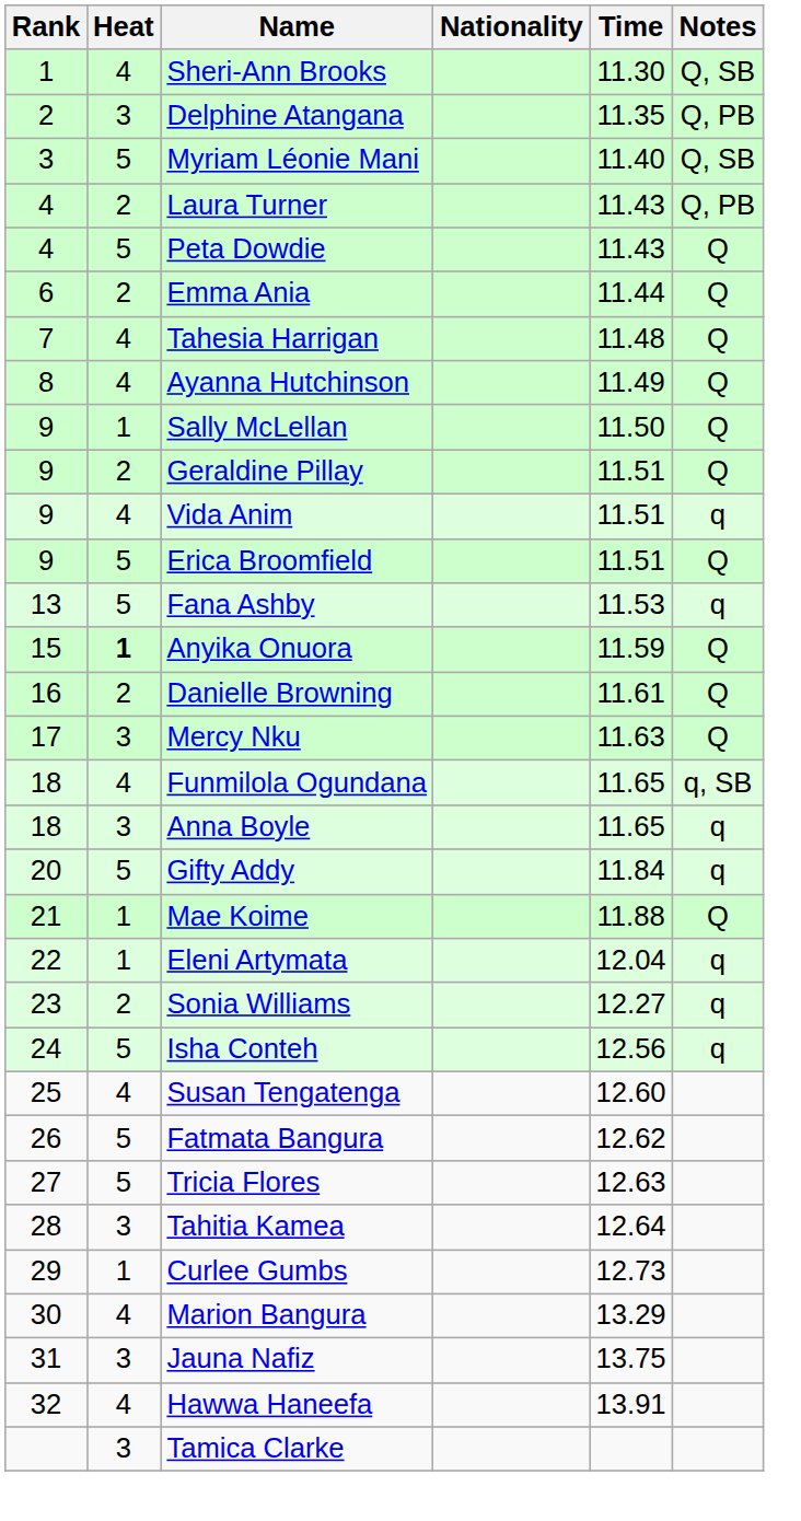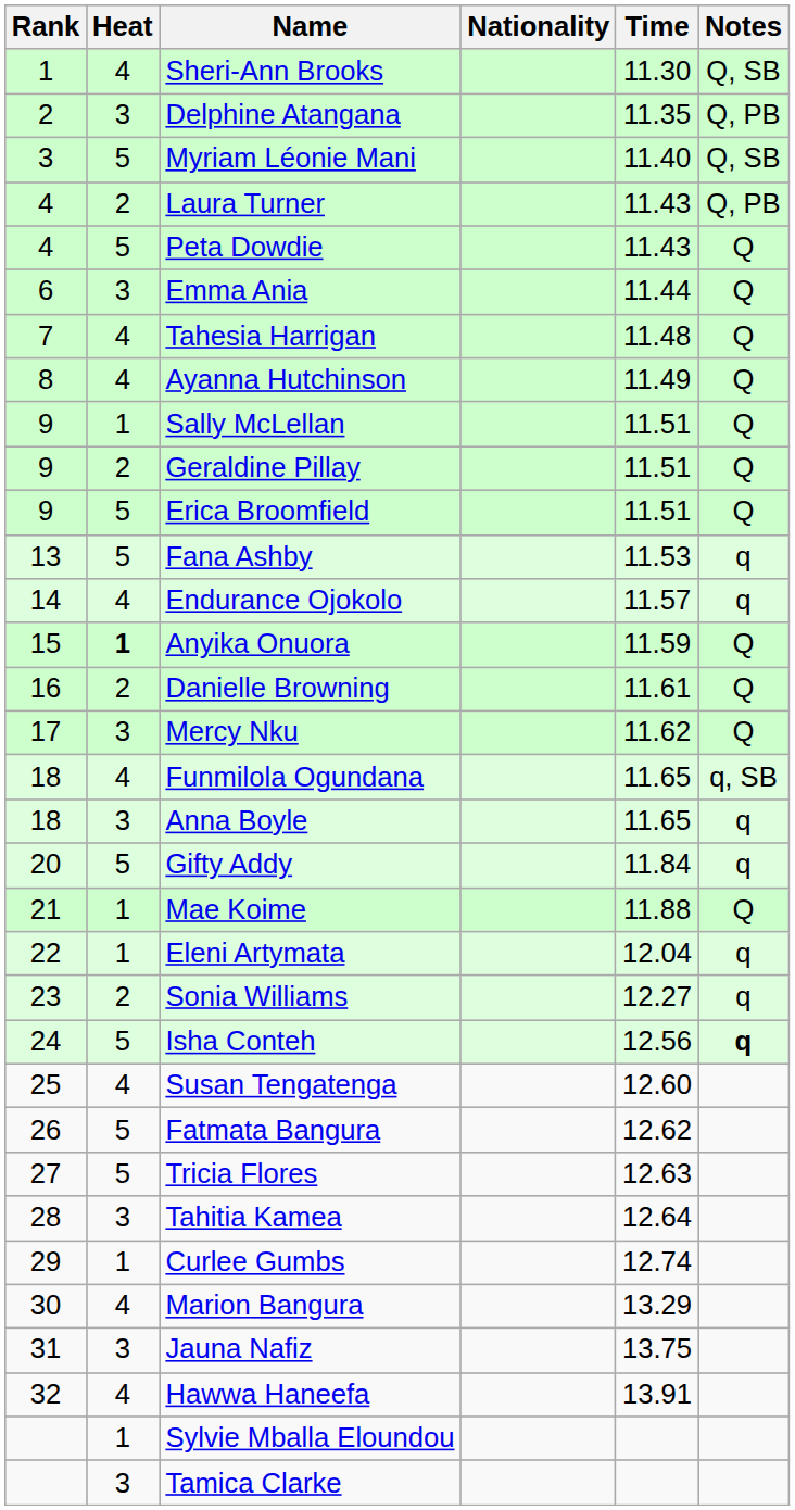 <table class="wikitable sortable" style="text-align:center">
 <tr>
 <th>Rank</th>
 <th>Heat</th>
 <th>Name</th>
 <th>Nationality</th>
 <th>Time</th>
 <th>Notes</th>
 </tr>
 <tr bgcolor=ccffcc>
 <td>1</td>
 <td>4</td>
 <td align=left><a href='#'>Sheri-Ann Brooks</a></td>
 <td align=left></td>
 <td>11.30</td>
 <td>Q, SB</td>
 </tr>
 <tr bgcolor=ccffcc>
 <td>2</td>
 <td>3</td>
 <td align=left><a href='#'>Delphine Atangana</a></td>
 <td align=left></td>
 <td>11.35</td>
 <td>Q, PB</td>
 </tr>
 <tr bgcolor=ccffcc>
 <td>3</td>
 <td>5</td>
 <td align=left><a href='#'>Myriam Léonie Mani</a></td>
 <td align=left></td>
 <td>11.40</td>
 <td>Q, SB</td>
 </tr>
 <tr bgcolor=ccffcc>
 <td>4</td>
 <td>2</td>
 <td align=left><a href='#'>Laura Turner</a></td>
 <td align=left></td>
 <td>11.43</td>
 <td>Q, PB</td>
 </tr>
 <tr bgcolor=ccffcc>
 <td>4</td>
 <td>5</td>
 <td align=left><a href='#'>Peta Dowdie</a></td>
 <td align=left></td>
 <td>11.43</td>
 <td>Q</td>
 </tr>
 <tr bgcolor=ccffcc>
 <td>6</td>
-<td>2</td>
+<td>3</td>
 <td align=left><a href='#'>Emma Ania</a></td>
 <td align=left></td>
 <td>11.44</td>
 <td>Q</td>
 </tr>
 <tr bgcolor=ccffcc>
 <td>7</td>
 <td>4</td>
 <td align=left><a href='#'>Tahesia Harrigan</a></td>
 <td align=left></td>
 <td>11.48</td>
 <td>Q</td>
 </tr>
 <tr bgcolor=ccffcc>
 <td>8</td>
 <td>4</td>
 <td align=left><a href='#'>Ayanna Hutchinson</a></td>
 <td align=left></td>
 <td>11.49</td>
 <td>Q</td>
 </tr>
 <tr bgcolor=ccffcc>
 <td>9</td>
 <td>1</td>
 <td align=left><a href='#'>Sally McLellan</a></td>
 <td align=left></td>
-<td>11.50</td>
+<td>11.51</td>
 <td>Q</td>
 </tr>
 <tr bgcolor=ccffcc>
 <td>9</td>
 <td>2</td>
 <td align=left><a href='#'>Geraldine Pillay</a></td>
 <td align=left></td>
 <td>11.51</td>
 <td>Q</td>
-</tr>
-<tr bgcolor=ddffdd>
-<td>9</td>
-<td>4</td>
-<td align=left><a href='#'>Vida Anim</a></td>
-<td align=left></td>
-<td>11.51</td>
-<td>q</td>
 </tr>
 <tr bgcolor=ccffcc>
 <td>9</td>
 <td>5</td>
 <td align=left><a href='#'>Erica Broomfield</a></td>
 <td align=left></td>
 <td>11.51</td>
 <td>Q</td>
 </tr>
 <tr bgcolor=ddffdd>
 <td>13</td>
 <td>5</td>
 <td align=left><a href='#'>Fana Ashby</a></td>
 <td align=left></td>
 <td>11.53</td>
+<td>q</td>
+</tr>
+<tr bgcolor=ddffdd>
+<td>14</td>
+<td>4</td>
+<td align=left><a href='#'>Endurance Ojokolo</a></td>
+<td align=left></td>
+<td>11.57</td>
 <td>q</td>
 </tr>
 <tr bgcolor=ccffcc>
 <td>15</td>
 <td><strong>1</strong></td>
 <td align=left><a href='#'>Anyika Onuora</a></td>
 <td align=left></td>
 <td>11.59</td>
 <td>Q</td>
 </tr>
 <tr bgcolor=ccffcc>
 <td>16</td>
 <td>2</td>
 <td align=left><a href='#'>Danielle Browning</a></td>
 <td align=left></td>
 <td>11.61</td>
 <td>Q</td>
 </tr>
 <tr bgcolor=ccffcc>
 <td>17</td>
 <td>3</td>
 <td align=left><a href='#'>Mercy Nku</a></td>
 <td align=left></td>
-<td>11.63</td>
+<td>11.62</td>
 <td>Q</td>
 </tr>
 <tr bgcolor=ddffdd>
 <td>18</td>
 <td>4</td>
 <td align=left><a href='#'>Funmilola Ogundana</a></td>
 <td align=left></td>
 <td>11.65</td>
 <td>q, SB</td>
 </tr>
 <tr bgcolor=ddffdd>
 <td>18</td>
 <td>3</td>
 <td align=left><a href='#'>Anna Boyle</a></td>
 <td align=left></td>
 <td>11.65</td>
 <td>q</td>
 </tr>
 <tr bgcolor=ddffdd>
 <td>20</td>
 <td>5</td>
 <td align=left><a href='#'>Gifty Addy</a></td>
 <td align=left></td>
 <td>11.84</td>
 <td>q</td>
 </tr>
 <tr bgcolor=ccffcc>
 <td>21</td>
 <td>1</td>
 <td align=left><a href='#'>Mae Koime</a></td>
 <td align=left></td>
 <td>11.88</td>
 <td>Q</td>
 </tr>
 <tr bgcolor=ddffdd>
 <td>22</td>
 <td>1</td>
 <td align=left><a href='#'>Eleni Artymata</a></td>
 <td align=left></td>
 <td>12.04</td>
 <td>q</td>
 </tr>
 <tr bgcolor=ddffdd>
 <td>23</td>
 <td>2</td>
 <td align=left><a href='#'>Sonia Williams</a></td>
 <td align=left></td>
 <td>12.27</td>
 <td>q</td>
 </tr>
 <tr bgcolor=ddffdd>
 <td>24</td>
 <td>5</td>
 <td align=left><a href='#'>Isha Conteh</a></td>
 <td align=left></td>
 <td>12.56</td>
-<td>q</td>
+<td><strong>q</strong></td>
 </tr>
 <tr>
 <td>25</td>
 <td>4</td>
 <td align=left><a href='#'>Susan Tengatenga</a></td>
 <td align=left></td>
 <td>12.60</td>
 <td></td>
 </tr>
 <tr>
 <td>26</td>
 <td>5</td>
 <td align=left><a href='#'>Fatmata Bangura</a></td>
 <td align=left></td>
 <td>12.62</td>
 <td></td>
 </tr>
 <tr>
 <td>27</td>
 <td>5</td>
 <td align=left><a href='#'>Tricia Flores</a></td>
 <td align=left></td>
 <td>12.63</td>
 <td></td>
 </tr>
 <tr>
 <td>28</td>
 <td>3</td>
 <td align=left><a href='#'>Tahitia Kamea</a></td>
 <td align=left></td>
 <td>12.64</td>
 <td></td>
 </tr>
 <tr>
 <td>29</td>
 <td>1</td>
 <td align=left><a href='#'>Curlee Gumbs</a></td>
 <td align=left></td>
-<td>12.73</td>
+<td>12.74</td>
 <td></td>
 </tr>
 <tr>
 <td>30</td>
 <td>4</td>
 <td align=left><a href='#'>Marion Bangura</a></td>
 <td align=left></td>
 <td>13.29</td>
 <td></td>
 </tr>
 <tr>
 <td>31</td>
 <td>3</td>
 <td align=left><a href='#'>Jauna Nafiz</a></td>
 <td align=left></td>
 <td>13.75</td>
 <td></td>
 </tr>
 <tr>
 <td>32</td>
 <td>4</td>
 <td align=left><a href='#'>Hawwa Haneefa</a></td>
 <td align=left></td>
 <td>13.91</td>
 <td></td>
 </tr>
 <tr>
 <td></td>
+<td>1</td>
+<td align=left><a href='#'>Sylvie Mballa Eloundou</a></td>
+<td align=left></td>
+<td></td>
+<td></td>
+</tr>
+<tr>
+<td></td>
 <td>3</td>
 <td align=left><a href='#'>Tamica Clarke</a></td>
 <td align=left></td>
 <td></td>
 <td></td>
 </tr>
 </table>
